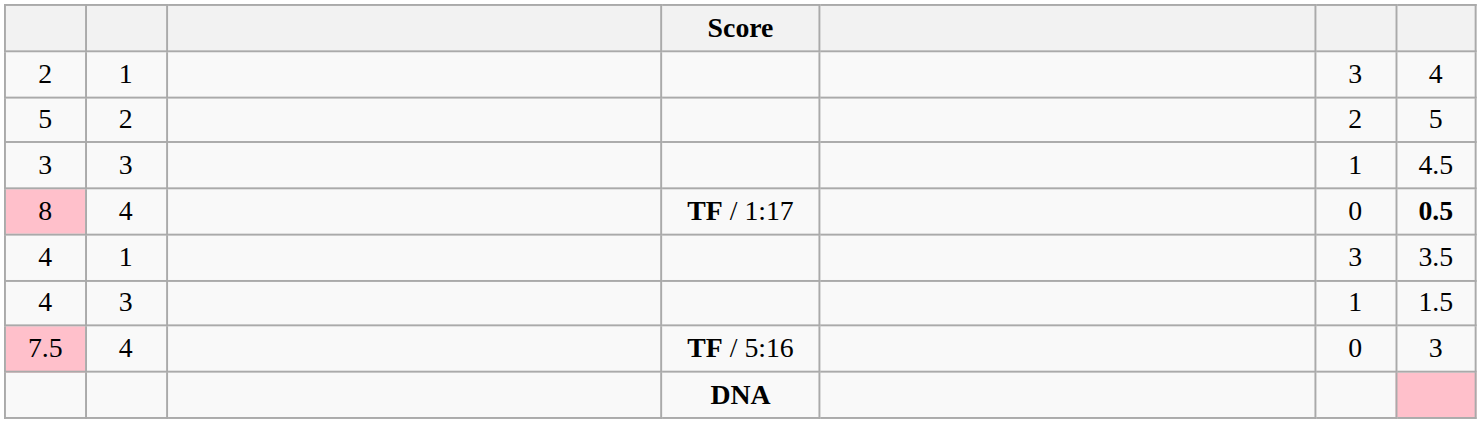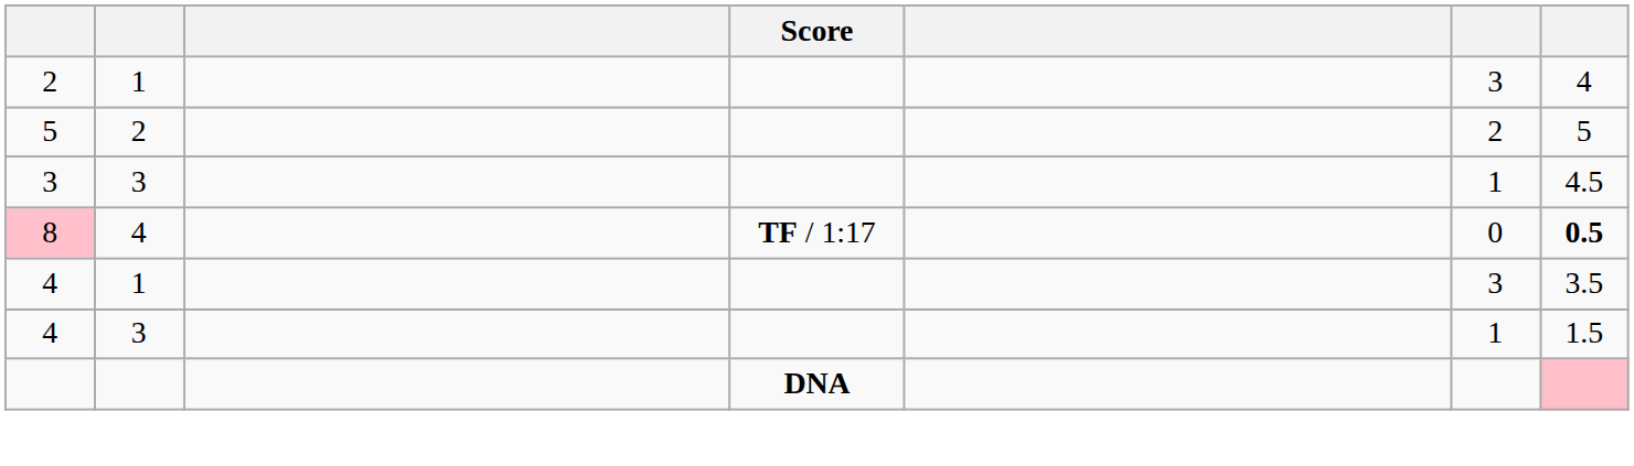 <table class="wikitable" style="text-align: center; font-size:90%" |>
 <tr>
 <th width="35"></th>
 <th width="35"></th>
 <th width="250"></th>
 <th width="75">Score</th>
 <th width="250"></th>
 <th width="35"></th>
 <th width="35"></th>
 </tr>
 <tr>
 <td>2</td>
 <td>1</td>
 <td style="text-align:left;"><strong></strong></td>
 <td></td>
 <td style="text-align:left;"></td>
 <td>3</td>
 <td>4</td>
 </tr>
 <tr>
 <td>5</td>
 <td>2</td>
 <td style="text-align:left;"></td>
 <td></td>
 <td style="text-align:left;"></td>
 <td>2</td>
 <td>5</td>
 </tr>
 <tr>
 <td>3</td>
 <td>3</td>
 <td style="text-align:left;"></td>
 <td></td>
 <td style="text-align:left;"><strong></strong></td>
 <td>1</td>
 <td>4.5</td>
 </tr>
 <tr>
 <td bgcolor=pink>8</td>
 <td>4</td>
 <td style="text-align:left;"></td>
 <td><strong>TF</strong> / 1:17</td>
 <td style="text-align:left;"><strong></strong></td>
 <td>0</td>
 <td><strong>0.5</strong></td>
 </tr>
 <tr>
 <td>4</td>
 <td>1</td>
 <td style="text-align:left;"><strong></strong></td>
 <td></td>
 <td style="text-align:left;"></td>
 <td>3</td>
 <td>3.5</td>
 </tr>
 <tr>
 <td>4</td>
 <td>3</td>
 <td style="text-align:left;"></td>
 <td></td>
 <td style="text-align:left;"><strong></strong></td>
 <td>1</td>
 <td>1.5</td>
 </tr>
 <tr>
-<td bgcolor=pink>7.5</td>
-<td>4</td>
-<td style="text-align:left;"></td>
-<td><strong>TF</strong> / 5:16</td>
-<td style="text-align:left;"><strong></strong></td>
-<td>0</td>
-<td>3</td>
-</tr>
-<tr>
 <td></td>
 <td></td>
 <td style="text-align:left;"></td>
 <td><strong>DNA</strong></td>
 <td style="text-align:left;"></td>
 <td></td>
 <td bgcolor=pink></td>
 </tr>
 </table>
